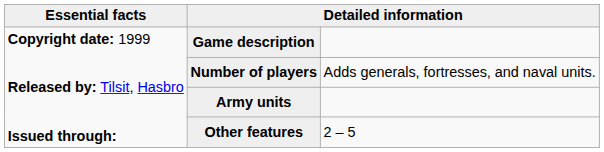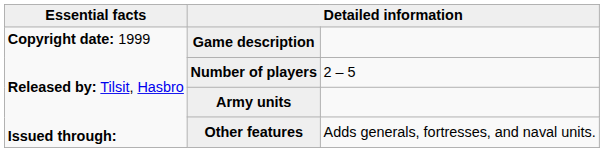 <table class="wikitable">
 <tr>
 <th style="background:#efefef;">Essential facts</th>
 <th style="background:#efefef;" colspan=2>Detailed information</th>
 </tr>
 <tr>
 <td rowspan=4><strong>Copyright date:</strong> 1999<br><br><br> <strong>Released by:</strong> <a href='#'>Tilsit</a>, <a href='#'>Hasbro</a> <br><br><br> <strong>Issued through:</strong></td>
 <th style="background:#efefef;">Game description</th>
 <td></td>
 </tr>
 <tr>
 <th style="background:#efefef;">Number of players</th>
-<td>Adds generals, fortresses, and naval units.</td>
+<td>2 – 5</td>
 </tr>
 <tr>
 <th style="background:#efefef;">Army units</th>
 <td></td>
 </tr>
 <tr>
 <th style="background:#efefef;">Other features</th>
-<td>2 – 5</td>
+<td>Adds generals, fortresses, and naval units.</td>
 </tr>
 </table>
